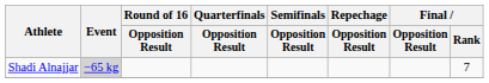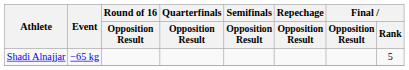 <table class="wikitable" style="font-size:90%">
 <tr>
 <th rowspan="2">Athlete</th>
 <th rowspan="2">Event</th>
 <th>Round of 16</th>
 <th>Quarterfinals</th>
 <th>Semifinals</th>
 <th>Repechage</th>
 <th colspan=2>Final / </th>
 </tr>
 <tr style="font-size:95%">
 <th>Opposition<br>Result</th>
 <th>Opposition<br>Result</th>
 <th>Opposition<br>Result</th>
 <th>Opposition<br>Result</th>
 <th>Opposition<br>Result</th>
 <th>Rank</th>
 </tr>
 <tr align=center>
 <td align=left><a href='#'>Shadi Alnajjar</a></td>
-<td align=left style="background: lightgrey;"><a href='#'>−65 kg</a></td>
+<td align=left><a href='#'>−65 kg</a></td>
 <td></td>
 <td></td>
 <td></td>
 <td></td>
 <td></td>
-<td>7</td>
+<td>5</td>
 </tr>
 <tr>
 </tr>
 </table>
